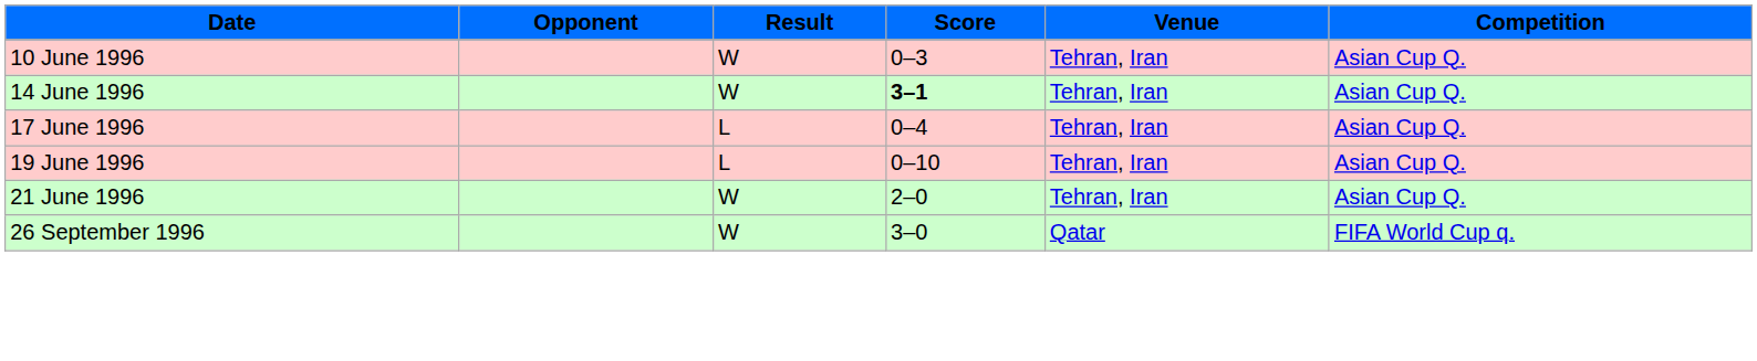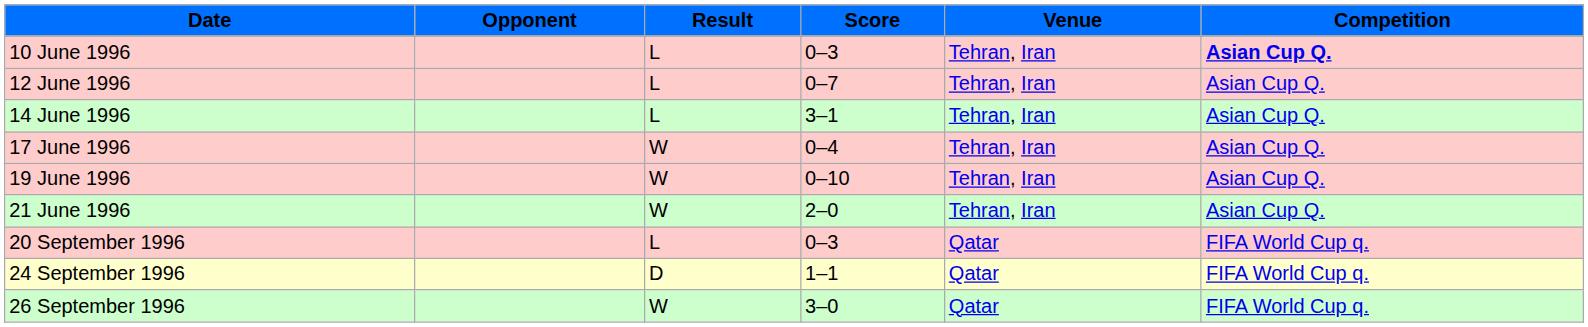 <table width=100% class="wikitable">
 <tr>
 <th style="background:#0070FF;"><span>Date</span></th>
 <th style="background:#0070FF;"><span>Opponent</span></th>
 <th style="background:#0070FF;"><span>Result</span></th>
 <th style="background:#0070FF;"><span>Score</span></th>
 <th style="background:#0070FF;"><span>Venue</span></th>
 <th style="background:#0070FF;"><span>Competition</span></th>
 </tr>
 <tr>
 </tr>
 <tr style="background:#FCC;">
 <td>10 June 1996</td>
 <td></td>
-<td>W</td>
+<td>L</td>
 <td>0–3</td>
+<td> <a href='#'>Tehran</a>, <a href='#'>Iran</a></td>
+<td><strong><a href='#'>Asian Cup Q.</a></strong></td>
+</tr>
+<tr style="background:#FCC;">
+<td>12 June 1996</td>
+<td></td>
+<td>L</td>
+<td>0–7</td>
 <td> <a href='#'>Tehran</a>, <a href='#'>Iran</a></td>
 <td><a href='#'>Asian Cup Q.</a></td>
 </tr>
 <tr style="background:#CCFFCC;">
 <td>14 June 1996</td>
 <td></td>
-<td>W</td>
-<td><strong>3–1</strong></td>
+<td>L</td>
+<td>3–1</td>
 <td> <a href='#'>Tehran</a>, <a href='#'>Iran</a></td>
 <td><a href='#'>Asian Cup Q.</a></td>
 </tr>
 <tr style="background:#FCC;">
 <td>17 June 1996</td>
 <td></td>
-<td>L</td>
+<td>W</td>
 <td>0–4</td>
 <td> <a href='#'>Tehran</a>, <a href='#'>Iran</a></td>
 <td><a href='#'>Asian Cup Q.</a></td>
 </tr>
 <tr style="background:#FCC;">
 <td>19 June 1996</td>
 <td></td>
-<td>L</td>
+<td>W</td>
 <td>0–10</td>
 <td> <a href='#'>Tehran</a>, <a href='#'>Iran</a></td>
 <td><a href='#'>Asian Cup Q.</a></td>
 </tr>
 <tr style="background:#CCFFCC;">
 <td>21 June 1996</td>
 <td></td>
 <td>W</td>
 <td>2–0</td>
 <td> <a href='#'>Tehran</a>, <a href='#'>Iran</a></td>
 <td><a href='#'>Asian Cup Q.</a></td>
 </tr>
+<tr style="background:#FCC;">
+<td>20 September 1996</td>
+<td></td>
+<td>L</td>
+<td>0–3</td>
+<td> <a href='#'>Qatar</a></td>
+<td><a href='#'>FIFA World Cup q.</a></td>
+</tr>
+<tr style="background:#FFFFCC;">
+<td>24 September 1996</td>
+<td></td>
+<td>D</td>
+<td>1–1</td>
+<td> <a href='#'>Qatar</a></td>
+<td><a href='#'>FIFA World Cup q.</a></td>
+</tr>
 <tr style="background:#CCFFCC;">
 <td>26 September 1996</td>
 <td></td>
 <td>W</td>
 <td>3–0</td>
 <td> <a href='#'>Qatar</a></td>
 <td><a href='#'>FIFA World Cup q.</a></td>
 </tr>
 </table>
